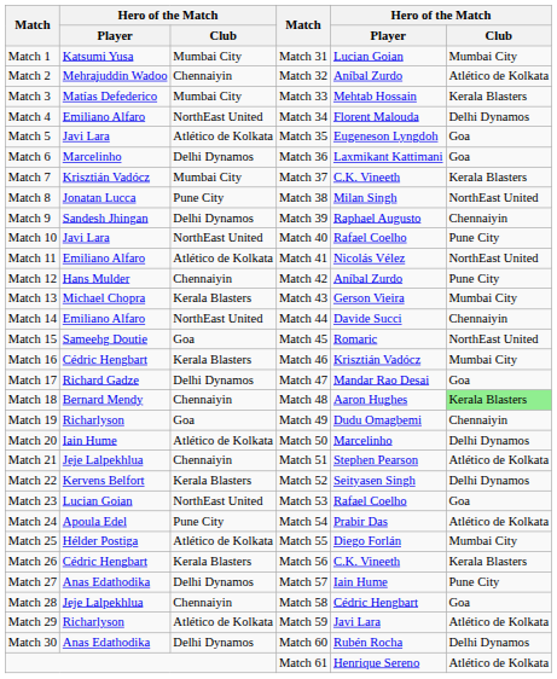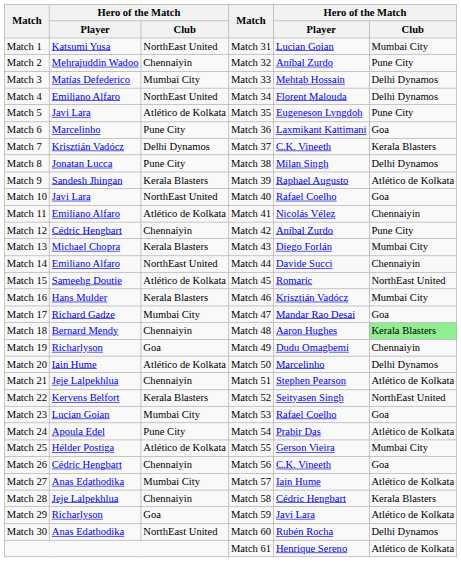 <table class="wikitable">
 <tr>
 <th rowspan="2">Match</th>
 <th colspan="2">Hero of the Match</th>
 <th rowspan="2">Match</th>
 <th colspan="2">Hero of the Match</th>
 </tr>
 <tr>
 <th>Player</th>
 <th>Club</th>
 <th>Player</th>
 <th>Club</th>
 </tr>
 <tr>
 <td>Match 1</td>
 <td> <a href='#'>Katsumi Yusa</a></td>
-<td>Mumbai City</td>
+<td>NorthEast United</td>
 <td>Match 31</td>
 <td> <a href='#'>Lucian Goian</a></td>
 <td>Mumbai City</td>
 </tr>
 <tr>
 <td>Match 2</td>
 <td> <a href='#'>Mehrajuddin Wadoo</a></td>
 <td>Chennaiyin</td>
 <td>Match 32</td>
 <td> <a href='#'>Aníbal Zurdo</a></td>
-<td>Atlético de Kolkata</td>
+<td>Pune City</td>
 </tr>
 <tr>
 <td>Match 3</td>
 <td> <a href='#'>Matías Defederico</a></td>
 <td>Mumbai City</td>
 <td>Match 33</td>
 <td> <a href='#'>Mehtab Hossain</a></td>
-<td>Kerala Blasters</td>
+<td>Delhi Dynamos</td>
 </tr>
 <tr>
 <td>Match 4</td>
 <td> <a href='#'>Emiliano Alfaro</a></td>
 <td>NorthEast United</td>
 <td>Match 34</td>
 <td> <a href='#'>Florent Malouda</a></td>
 <td>Delhi Dynamos</td>
 </tr>
 <tr>
 <td>Match 5</td>
 <td> <a href='#'>Javi Lara</a></td>
 <td>Atlético de Kolkata</td>
 <td>Match 35</td>
 <td> <a href='#'>Eugeneson Lyngdoh</a></td>
-<td>Goa</td>
+<td>Pune City</td>
 </tr>
 <tr>
 <td>Match 6</td>
 <td> <a href='#'>Marcelinho</a></td>
-<td>Delhi Dynamos</td>
+<td>Pune City</td>
 <td>Match 36</td>
 <td> <a href='#'>Laxmikant Kattimani</a></td>
 <td>Goa</td>
 </tr>
 <tr>
 <td>Match 7</td>
 <td> <a href='#'>Krisztián Vadócz</a></td>
-<td>Mumbai City</td>
+<td>Delhi Dynamos</td>
 <td>Match 37</td>
 <td> <a href='#'>C.K. Vineeth</a></td>
 <td>Kerala Blasters</td>
 </tr>
 <tr>
 <td>Match 8</td>
 <td> <a href='#'>Jonatan Lucca</a></td>
 <td>Pune City</td>
 <td>Match 38</td>
 <td> <a href='#'>Milan Singh</a></td>
-<td>NorthEast United</td>
+<td>Delhi Dynamos</td>
 </tr>
 <tr>
 <td>Match 9</td>
 <td> <a href='#'>Sandesh Jhingan</a></td>
-<td>Delhi Dynamos</td>
+<td>Kerala Blasters</td>
 <td>Match 39</td>
 <td> <a href='#'>Raphael Augusto</a></td>
-<td>Chennaiyin</td>
+<td>Atlético de Kolkata</td>
 </tr>
 <tr>
 <td>Match 10</td>
 <td> <a href='#'>Javi Lara</a></td>
 <td>NorthEast United</td>
 <td>Match 40</td>
 <td> <a href='#'>Rafael Coelho</a></td>
-<td>Pune City</td>
+<td>Goa</td>
 </tr>
 <tr>
 <td>Match 11</td>
 <td> <a href='#'>Emiliano Alfaro</a></td>
 <td>Atlético de Kolkata</td>
 <td>Match 41</td>
 <td> <a href='#'>Nicolás Vélez</a></td>
-<td>NorthEast United</td>
+<td>Chennaiyin</td>
 </tr>
 <tr>
 <td>Match 12</td>
-<td> <a href='#'>Hans Mulder</a></td>
+<td> <a href='#'>Cédric Hengbart</a></td>
 <td>Chennaiyin</td>
 <td>Match 42</td>
 <td> <a href='#'>Aníbal Zurdo</a></td>
 <td>Pune City</td>
 </tr>
 <tr>
 <td>Match 13</td>
 <td> <a href='#'>Michael Chopra</a></td>
 <td>Kerala Blasters</td>
 <td>Match 43</td>
-<td> <a href='#'>Gerson Vieira</a></td>
+<td> <a href='#'>Diego Forlán</a></td>
 <td>Mumbai City</td>
 </tr>
 <tr>
 <td>Match 14</td>
 <td> <a href='#'>Emiliano Alfaro</a></td>
 <td>NorthEast United</td>
 <td>Match 44</td>
 <td> <a href='#'>Davide Succi</a></td>
 <td>Chennaiyin</td>
 </tr>
 <tr>
 <td>Match 15</td>
 <td> <a href='#'>Sameehg Doutie</a></td>
-<td>Goa</td>
+<td>Atlético de Kolkata</td>
 <td>Match 45</td>
 <td> <a href='#'>Romaric</a></td>
 <td>NorthEast United</td>
 </tr>
 <tr>
 <td>Match 16</td>
-<td> <a href='#'>Cédric Hengbart</a></td>
+<td> <a href='#'>Hans Mulder</a></td>
 <td>Kerala Blasters</td>
 <td>Match 46</td>
 <td> <a href='#'>Krisztián Vadócz</a></td>
 <td>Mumbai City</td>
 </tr>
 <tr>
 <td>Match 17</td>
 <td> <a href='#'>Richard Gadze</a></td>
-<td>Delhi Dynamos</td>
+<td>Mumbai City</td>
 <td>Match 47</td>
 <td> <a href='#'>Mandar Rao Desai</a></td>
 <td>Goa</td>
 </tr>
 <tr>
 <td>Match 18</td>
 <td> <a href='#'>Bernard Mendy</a></td>
 <td>Chennaiyin</td>
 <td>Match 48</td>
 <td> <a href='#'>Aaron Hughes</a></td>
 <td style="background: lightgreen;">Kerala Blasters</td>
 </tr>
 <tr>
 <td>Match 19</td>
 <td> <a href='#'>Richarlyson</a></td>
 <td>Goa</td>
 <td>Match 49</td>
 <td> <a href='#'>Dudu Omagbemi</a></td>
 <td>Chennaiyin</td>
 </tr>
 <tr>
 <td>Match 20</td>
 <td> <a href='#'>Iain Hume</a></td>
 <td>Atlético de Kolkata</td>
 <td>Match 50</td>
 <td> <a href='#'>Marcelinho</a></td>
 <td>Delhi Dynamos</td>
 </tr>
 <tr>
 <td>Match 21</td>
 <td> <a href='#'>Jeje Lalpekhlua</a></td>
 <td>Chennaiyin</td>
 <td>Match 51</td>
 <td> <a href='#'>Stephen Pearson</a></td>
 <td>Atlético de Kolkata</td>
 </tr>
 <tr>
 <td>Match 22</td>
 <td> <a href='#'>Kervens Belfort</a></td>
 <td>Kerala Blasters</td>
 <td>Match 52</td>
 <td> <a href='#'>Seityasen Singh</a></td>
-<td>Delhi Dynamos</td>
+<td>NorthEast United</td>
 </tr>
 <tr>
 <td>Match 23</td>
 <td> <a href='#'>Lucian Goian</a></td>
-<td>NorthEast United</td>
+<td>Mumbai City</td>
 <td>Match 53</td>
 <td> <a href='#'>Rafael Coelho</a></td>
 <td>Goa</td>
 </tr>
 <tr>
 <td>Match 24</td>
 <td> <a href='#'>Apoula Edel</a></td>
 <td>Pune City</td>
 <td>Match 54</td>
 <td> <a href='#'>Prabir Das</a></td>
 <td>Atlético de Kolkata</td>
 </tr>
 <tr>
 <td>Match 25</td>
 <td> <a href='#'>Hélder Postiga</a></td>
 <td>Atlético de Kolkata</td>
 <td>Match 55</td>
-<td> <a href='#'>Diego Forlán</a></td>
+<td> <a href='#'>Gerson Vieira</a></td>
 <td>Mumbai City</td>
 </tr>
 <tr>
 <td>Match 26</td>
 <td> <a href='#'>Cédric Hengbart</a></td>
-<td>Kerala Blasters</td>
+<td>Chennaiyin</td>
 <td>Match 56</td>
 <td> <a href='#'>C.K. Vineeth</a></td>
-<td>Kerala Blasters</td>
+<td>Goa</td>
 </tr>
 <tr>
 <td>Match 27</td>
 <td> <a href='#'>Anas Edathodika</a></td>
-<td>Delhi Dynamos</td>
+<td>Mumbai City</td>
 <td>Match 57</td>
 <td> <a href='#'>Iain Hume</a></td>
-<td>Pune City</td>
+<td>Atlético de Kolkata</td>
 </tr>
 <tr>
 <td>Match 28</td>
 <td> <a href='#'>Jeje Lalpekhlua</a></td>
 <td>Chennaiyin</td>
 <td>Match 58</td>
 <td> <a href='#'>Cédric Hengbart</a></td>
-<td>Goa</td>
+<td>Kerala Blasters</td>
 </tr>
 <tr>
 <td>Match 29</td>
 <td> <a href='#'>Richarlyson</a></td>
-<td>Atlético de Kolkata</td>
+<td>Goa</td>
 <td>Match 59</td>
 <td> <a href='#'>Javi Lara</a></td>
 <td>Atlético de Kolkata</td>
 </tr>
 <tr>
 <td>Match 30</td>
 <td> <a href='#'>Anas Edathodika</a></td>
-<td>Delhi Dynamos</td>
+<td>NorthEast United</td>
 <td>Match 60</td>
 <td> <a href='#'>Rubén Rocha</a></td>
 <td>Delhi Dynamos</td>
 </tr>
 <tr>
 <td colspan=3></td>
 <td>Match 61</td>
 <td> <a href='#'>Henrique Sereno</a></td>
 <td>Atlético de Kolkata</td>
 </tr>
 </table>
